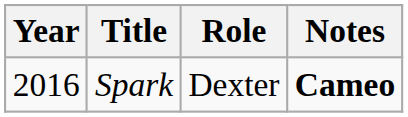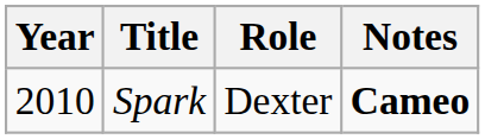 <table class="wikitable">
 <tr>
 <th>Year</th>
 <th>Title</th>
 <th>Role</th>
 <th>Notes</th>
 </tr>
 <tr>
-<td>2016</td>
+<td>2010</td>
 <td><em>Spark</em></td>
 <td>Dexter</td>
 <td><strong>Cameo</strong></td>
 </tr>
 </table>
